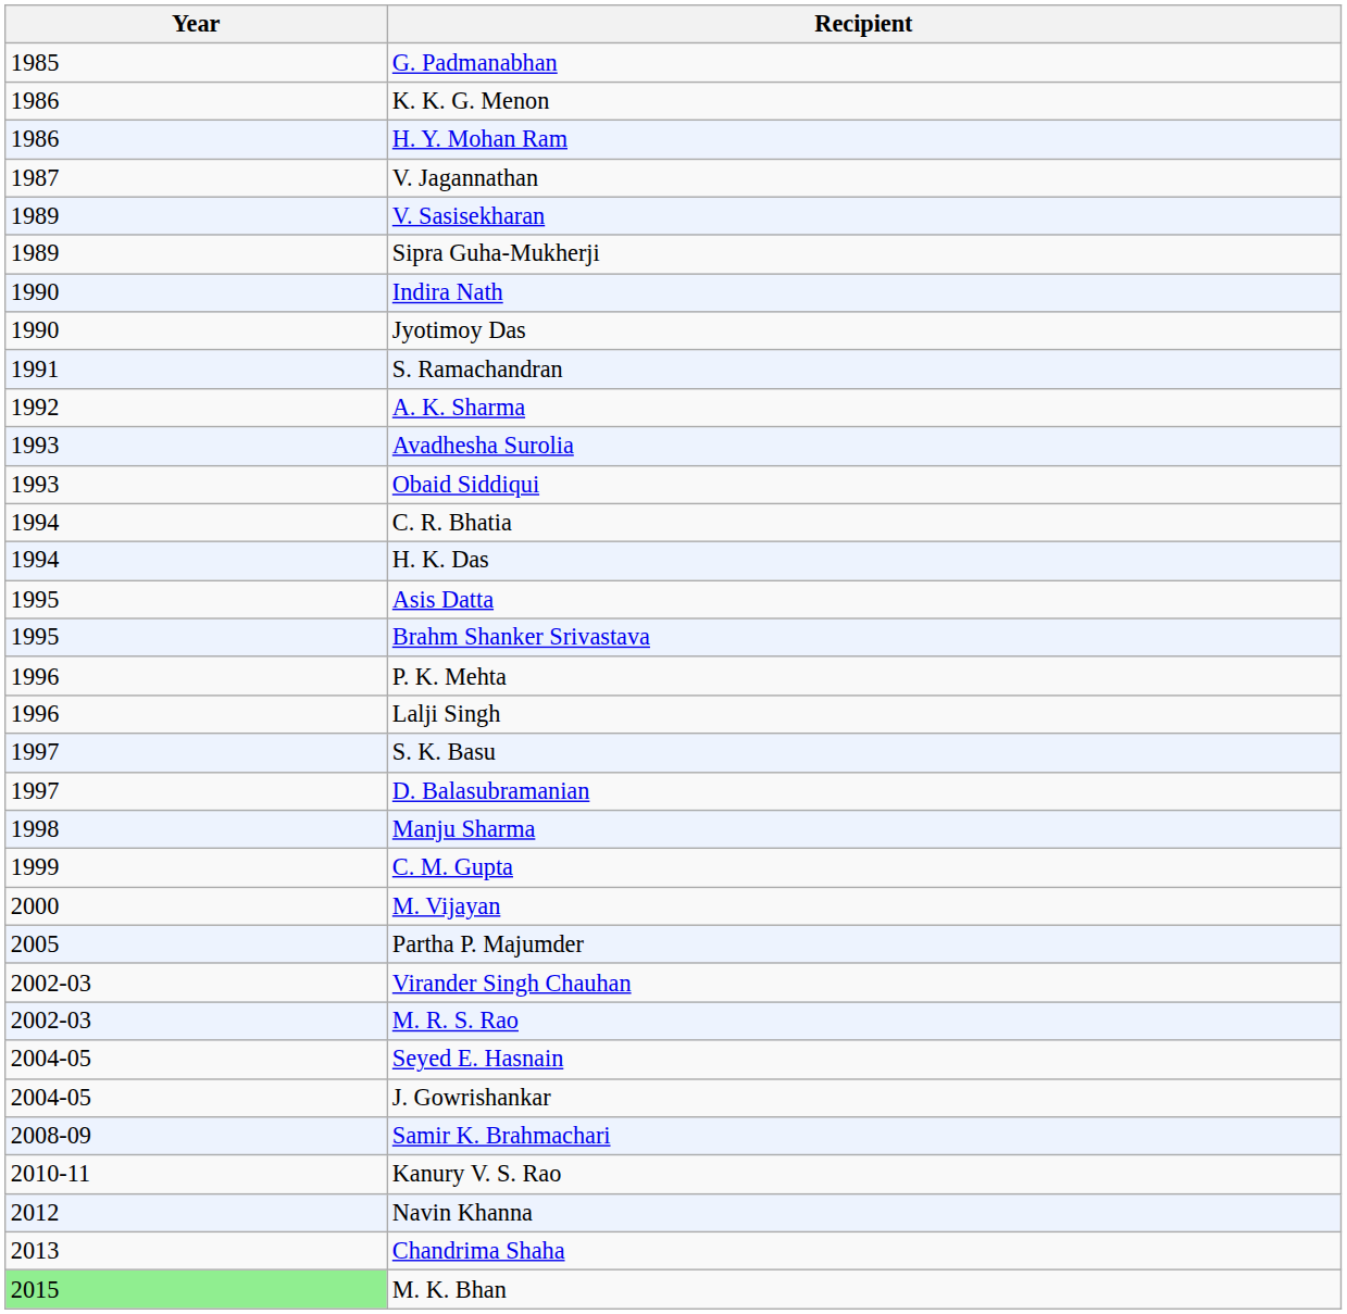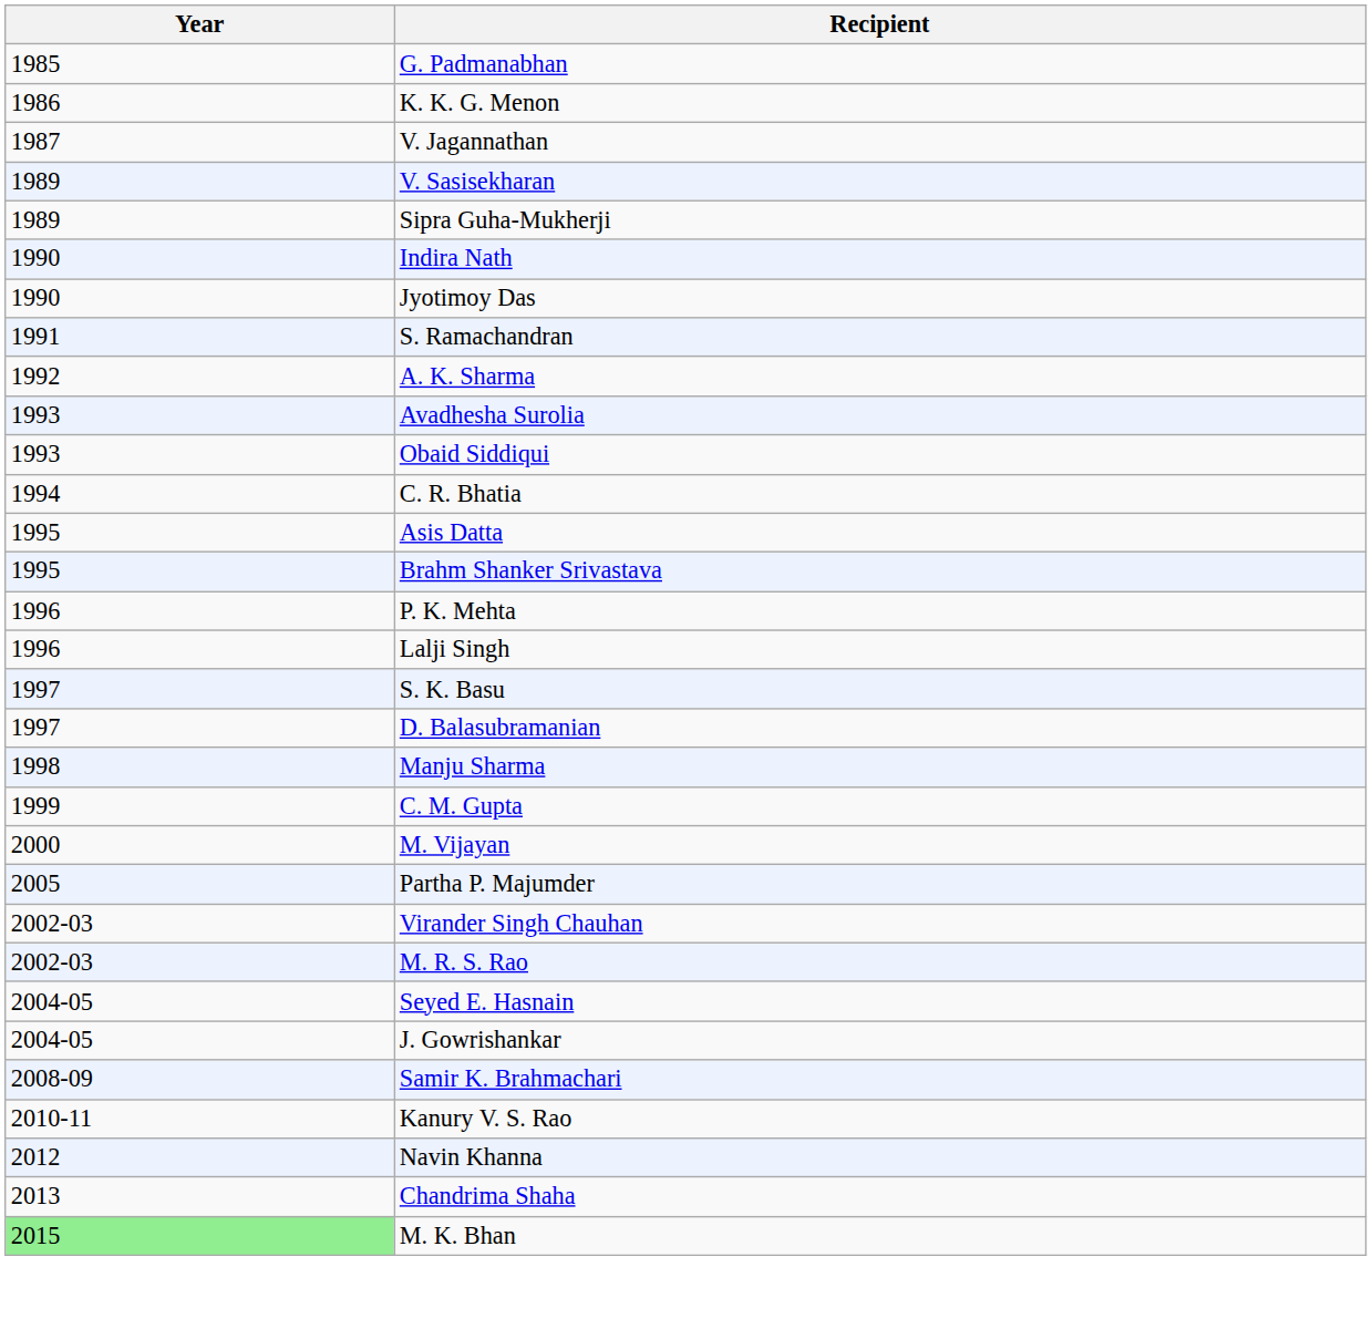 <table class="wikitable plainrowheaders sortable" style="width:70%">
 <tr>
 <th scope="col" style="width:20%">Year</th>
 <th scope="col" style="width:50%">Recipient</th>
 </tr>
 <tr>
 <td>1985</td>
 <td><a href='#'>G. Padmanabhan</a></td>
 </tr>
 <tr>
 <td>1986</td>
 <td>K. K. G. Menon</td>
-</tr>
-<tr bgcolor=#edf3fe>
-<td>1986</td>
-<td><a href='#'>H. Y. Mohan Ram</a></td>
 </tr>
 <tr>
 <td>1987</td>
 <td>V. Jagannathan</td>
 </tr>
 <tr bgcolor=#edf3fe>
 <td>1989</td>
 <td><a href='#'>V. Sasisekharan</a></td>
 </tr>
 <tr>
 <td>1989</td>
 <td>Sipra Guha-Mukherji</td>
 </tr>
 <tr bgcolor=#edf3fe>
 <td>1990</td>
 <td><a href='#'>Indira Nath</a></td>
 </tr>
 <tr>
 <td>1990</td>
 <td>Jyotimoy Das</td>
 </tr>
 <tr bgcolor=#edf3fe>
 <td>1991</td>
 <td>S. Ramachandran</td>
 </tr>
 <tr>
 <td>1992</td>
 <td><a href='#'>A. K. Sharma</a></td>
 </tr>
 <tr bgcolor=#edf3fe>
 <td>1993</td>
 <td><a href='#'>Avadhesha Surolia</a></td>
 </tr>
 <tr>
 <td>1993</td>
 <td><a href='#'>Obaid Siddiqui</a></td>
 </tr>
 <tr>
 <td>1994</td>
 <td>C. R. Bhatia</td>
-</tr>
-<tr bgcolor=#edf3fe>
-<td>1994</td>
-<td>H. K. Das</td>
 </tr>
 <tr>
 <td>1995</td>
 <td><a href='#'>Asis Datta</a></td>
 </tr>
 <tr bgcolor=#edf3fe>
 <td>1995</td>
 <td><a href='#'>Brahm Shanker Srivastava</a></td>
 </tr>
 <tr>
 <td>1996</td>
 <td>P. K. Mehta</td>
 </tr>
 <tr>
 <td>1996</td>
 <td>Lalji Singh</td>
 </tr>
 <tr bgcolor=#edf3fe>
 <td>1997</td>
 <td>S. K. Basu</td>
 </tr>
 <tr>
 <td>1997</td>
 <td><a href='#'>D. Balasubramanian</a></td>
 </tr>
 <tr bgcolor=#edf3fe>
 <td>1998</td>
 <td><a href='#'>Manju Sharma</a></td>
 </tr>
 <tr>
 <td>1999</td>
 <td><a href='#'>C. M. Gupta</a></td>
 </tr>
 <tr>
 <td>2000</td>
 <td><a href='#'>M. Vijayan</a></td>
 </tr>
 <tr bgcolor=#edf3fe>
 <td>2005</td>
 <td>Partha P. Majumder</td>
 </tr>
 <tr>
 <td>2002-03</td>
 <td><a href='#'>Virander Singh Chauhan</a></td>
 </tr>
 <tr bgcolor=#edf3fe>
 <td>2002-03</td>
 <td><a href='#'>M. R. S. Rao</a></td>
 </tr>
 <tr>
 <td>2004-05</td>
 <td><a href='#'>Seyed E. Hasnain</a></td>
 </tr>
 <tr>
 <td>2004-05</td>
 <td>J. Gowrishankar</td>
 </tr>
 <tr bgcolor=#edf3fe>
 <td>2008-09</td>
 <td><a href='#'>Samir K. Brahmachari</a></td>
 </tr>
 <tr>
 <td>2010-11</td>
 <td>Kanury V. S. Rao</td>
 </tr>
 <tr bgcolor=#edf3fe>
 <td>2012</td>
 <td>Navin Khanna</td>
 </tr>
 <tr>
 <td>2013</td>
 <td><a href='#'>Chandrima Shaha</a></td>
 </tr>
 <tr>
 <td style="background: lightgreen;">2015</td>
 <td>M. K. Bhan</td>
 </tr>
 </table>
